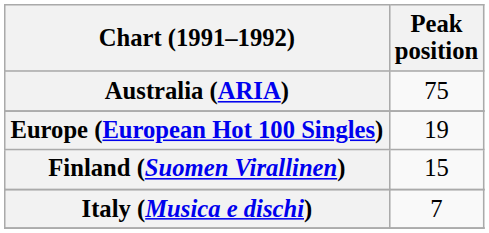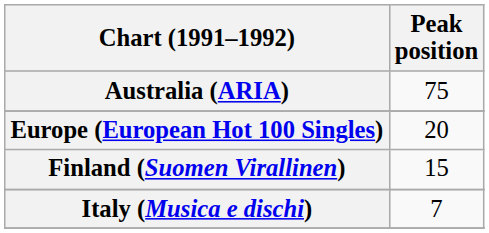 <table class="wikitable sortable plainrowheaders" style="text-align:center">
 <tr>
 <th>Chart (1991–1992)</th>
 <th>Peak<br>position</th>
 </tr>
 <tr>
 <th scope="row">Australia (<a href='#'>ARIA</a>)</th>
 <td>75</td>
 </tr>
 <tr>
 </tr>
 <tr>
 <th scope="row">Europe (<a href='#'>European Hot 100 Singles</a>)</th>
-<td>19</td>
+<td>20</td>
 </tr>
 <tr>
 <th scope="row">Finland (<a href='#'><em>Suomen Virallinen</em></a>)</th>
 <td align="center">15</td>
 </tr>
 <tr>
 </tr>
 <tr>
 </tr>
 <tr>
 </tr>
 <tr>
 <th scope="row">Italy (<em><a href='#'>Musica e dischi</a></em>)</th>
 <td>7</td>
 </tr>
 <tr>
 </tr>
 <tr>
 </tr>
 <tr>
 </tr>
 <tr>
 </tr>
 <tr>
 </tr>
 <tr>
 </tr>
 <tr>
 </tr>
 </table>
